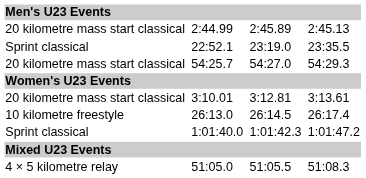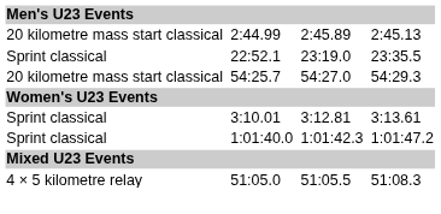 <table>
 <tr style="background:#ccc;">
 <td colspan=7><strong>Men's U23 Events</strong></td>
 </tr>
 <tr>
 <td>20 kilometre mass start classical</td>
 <td></td>
 <td>2:44.99</td>
 <td></td>
 <td>2:45.89</td>
 <td></td>
 <td>2:45.13</td>
 </tr>
 <tr>
 <td>Sprint classical</td>
 <td></td>
 <td>22:52.1</td>
 <td></td>
 <td>23:19.0</td>
 <td></td>
 <td>23:35.5</td>
 </tr>
 <tr>
 <td>20 kilometre mass start classical</td>
 <td></td>
 <td>54:25.7</td>
 <td></td>
 <td>54:27.0</td>
 <td></td>
 <td>54:29.3</td>
 </tr>
 <tr style="background:#ccc;">
 <td colspan=7><strong>Women's U23 Events</strong></td>
 </tr>
 <tr>
-<td>20 kilometre mass start classical</td>
+<td>Sprint classical</td>
 <td></td>
 <td>3:10.01</td>
 <td></td>
 <td>3:12.81</td>
 <td></td>
 <td>3:13.61</td>
-</tr>
-<tr>
-<td>10 kilometre freestyle</td>
-<td></td>
-<td>26:13.0</td>
-<td></td>
-<td>26:14.5</td>
-<td></td>
-<td>26:17.4</td>
 </tr>
 <tr>
 <td>Sprint classical</td>
 <td></td>
 <td>1:01:40.0</td>
 <td></td>
 <td>1:01:42.3</td>
 <td></td>
 <td>1:01:47.2</td>
 </tr>
 <tr style="background:#ccc;">
 <td colspan=7><strong>Mixed U23 Events</strong></td>
 </tr>
 <tr>
 <td>4 × 5 kilometre relay</td>
 <td></td>
 <td>51:05.0</td>
 <td></td>
 <td>51:05.5</td>
 <td></td>
 <td>51:08.3</td>
 </tr>
 </table>
